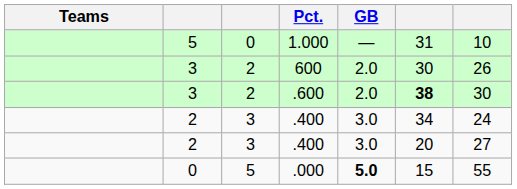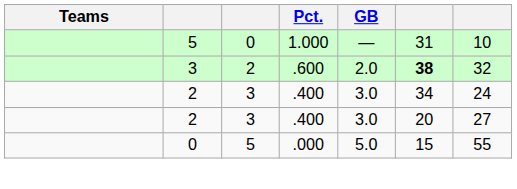 <table class="wikitable" style="text-align:center;">
 <tr>
 <th width=150px>Teams</th>
 <th width=50px></th>
 <th width=50px></th>
 <th width=50px><a href='#'>Pct.</a></th>
 <th width=50px><a href='#'>GB</a></th>
 <th width=50px></th>
 <th width=50px></th>
 </tr>
 <tr style="background-color:#ccffcc">
 <td align=left></td>
 <td>5</td>
 <td>0</td>
 <td>1.000</td>
 <td>—</td>
 <td>31</td>
 <td>10</td>
 </tr>
 <tr style="background-color:#ccffcc">
 <td align=left></td>
 <td>3</td>
 <td>2</td>
-<td>600</td>
-<td>2.0</td>
-<td>30</td>
-<td>26</td>
-</tr>
-<tr style="background-color:#ccffcc">
-<td align=left></td>
-<td>3</td>
-<td>2</td>
 <td>.600</td>
 <td>2.0</td>
 <td><strong>38</strong></td>
-<td>30</td>
+<td>32</td>
 </tr>
 <tr style="background-color:">
 <td align=left></td>
 <td>2</td>
 <td>3</td>
 <td>.400</td>
 <td>3.0</td>
 <td>34</td>
 <td>24</td>
 </tr>
 <tr style="background-color:">
 <td align=left></td>
 <td>2</td>
 <td>3</td>
 <td>.400</td>
 <td>3.0</td>
 <td>20</td>
 <td>27</td>
 </tr>
 <tr style="background-color:">
 <td align=left></td>
 <td>0</td>
 <td>5</td>
 <td>.000</td>
-<td><strong>5.0</strong></td>
+<td>5.0</td>
 <td>15</td>
 <td>55</td>
 </tr>
 </table>
